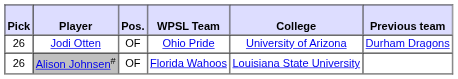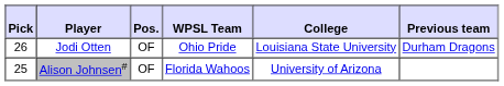 <table style="text-align: center" border="1" cellpadding="3" cellspacing="0">
 <tr>
 <th style="background:#ddf;"><br>Pick</th>
 <th style="background:#ddf;"><br>Player</th>
 <th style="background:#ddf;"><br>Pos.</th>
 <th style="background:#ddf;"><br>WPSL Team</th>
 <th style="background:#ddf;"><br>College</th>
 <th style="background:#ddf;"><br>Previous team</th>
 </tr>
 <tr>
 <td>26</td>
 <td><a href='#'>Jodi Otten</a></td>
 <td>OF</td>
 <td><a href='#'>Ohio Pride</a></td>
-<td><a href='#'>University of Arizona</a></td>
+<td><a href='#'>Louisiana State University</a></td>
 <td><a href='#'>Durham Dragons</a></td>
 </tr>
 <tr>
-<td>26</td>
+<td>25</td>
 <td style="background:#C0C0C0;"><a href='#'>Alison Johnsen</a><sup>#</sup></td>
 <td>OF</td>
 <td><a href='#'>Florida Wahoos</a></td>
-<td><a href='#'>Louisiana State University</a></td>
+<td><a href='#'>University of Arizona</a></td>
 <td></td>
 </tr>
 </table>
